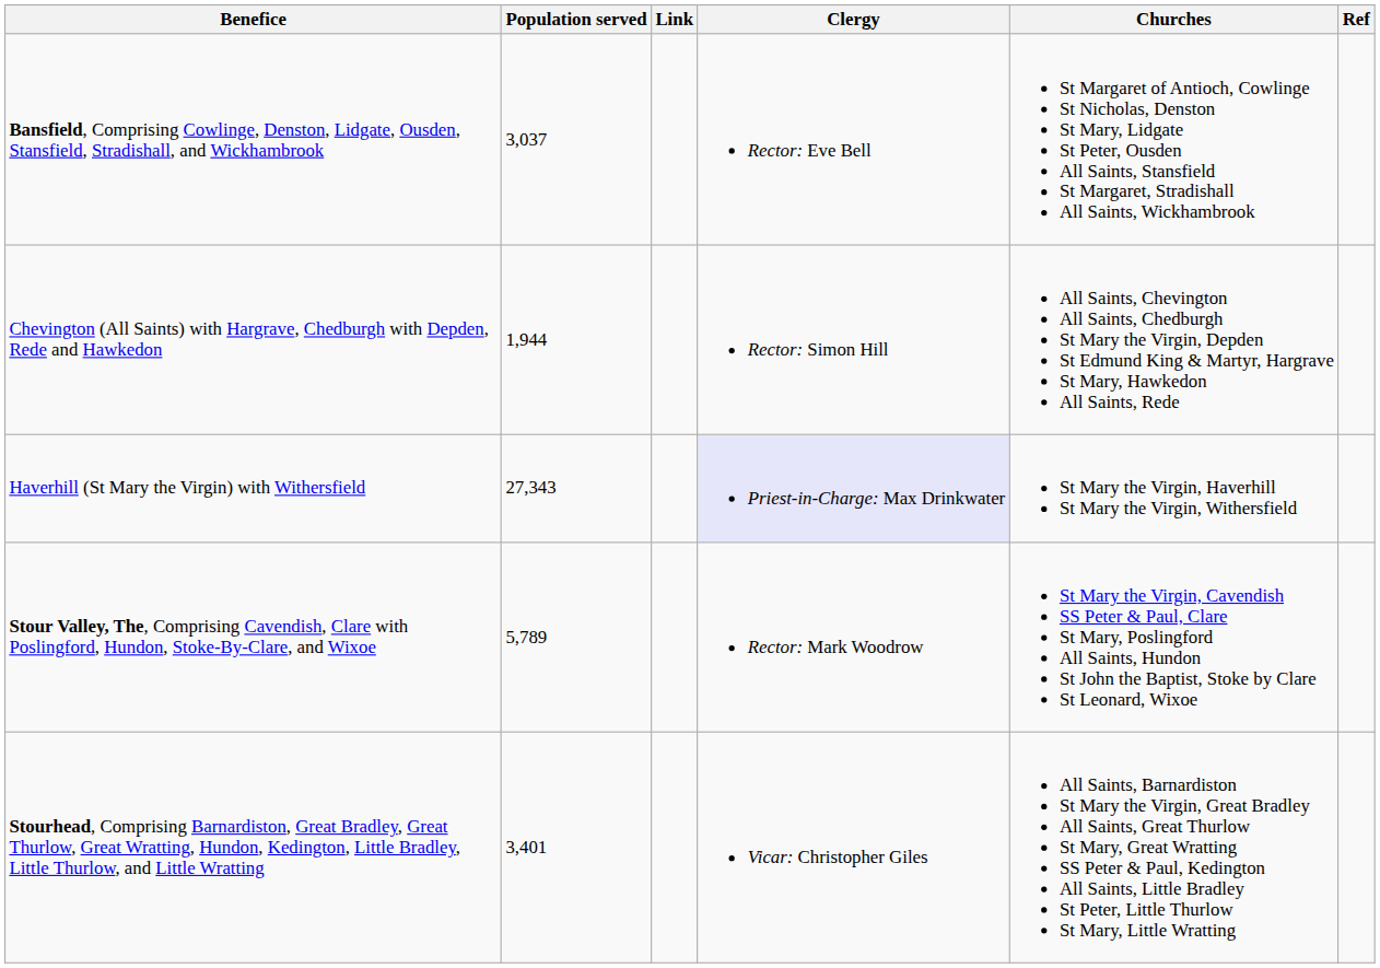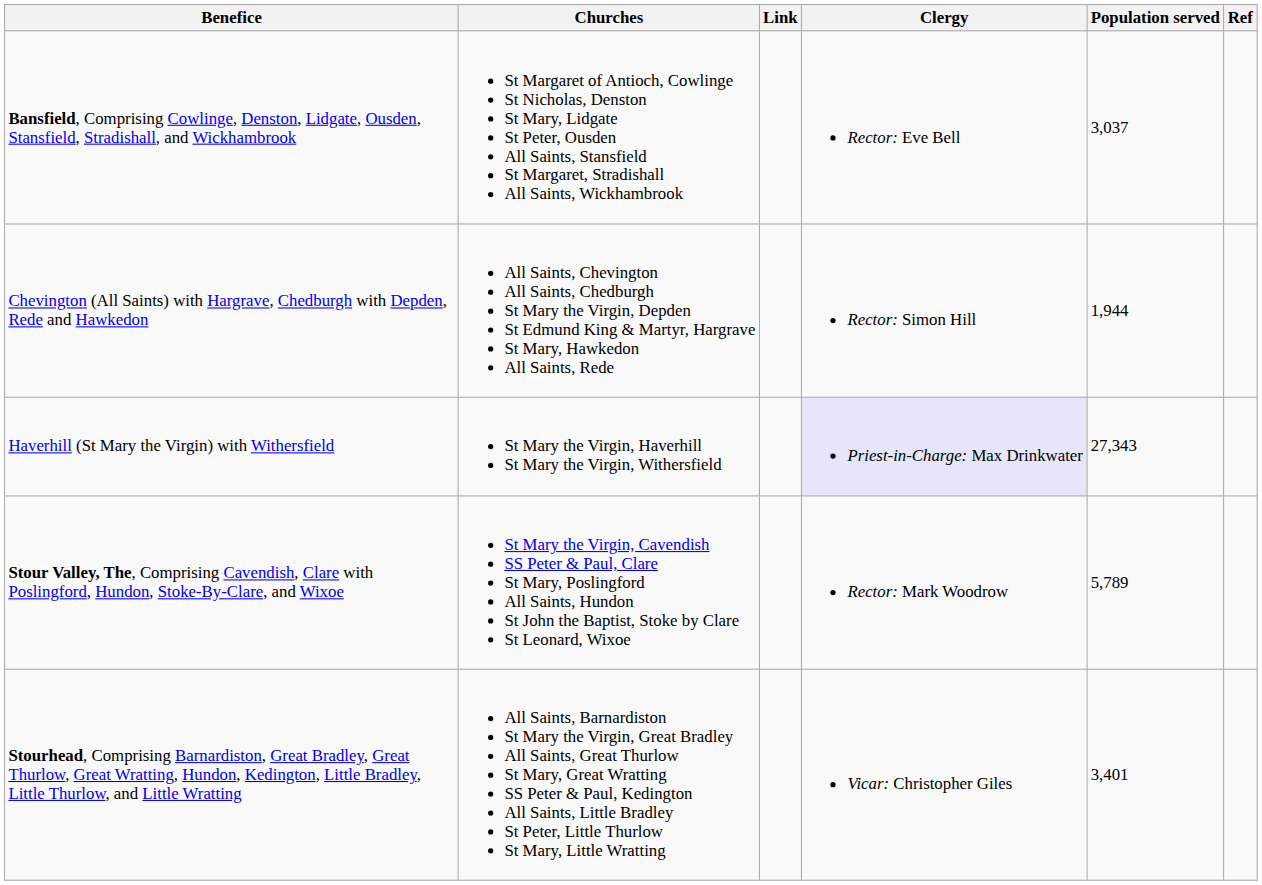 <table class="wikitable">
 <tr>
 <th width="425">Benefice</th>
-<th>Population served</th>
+<th>Churches</th>
 <th>Link</th>
 <th>Clergy</th>
-<th>Churches</th>
+<th>Population served</th>
 <th>Ref</th>
 </tr>
 <tr>
 <td><strong>Bansfield</strong>, Comprising <a href='#'>Cowlinge</a>, <a href='#'>Denston</a>, <a href='#'>Lidgate</a>, <a href='#'>Ousden</a>, <a href='#'>Stansfield</a>, <a href='#'>Stradishall</a>, and <a href='#'>Wickhambrook</a></td>
-<td>3,037</td>
+<td><br><ul><li>St Margaret of Antioch, Cowlinge</li><li>St Nicholas, Denston</li><li>St Mary, Lidgate</li><li>St Peter, Ousden</li><li>All Saints, Stansfield</li><li>St Margaret, Stradishall</li><li>All Saints, Wickhambrook</li></ul></td>
 <td></td>
 <td><br><ul><li><em>Rector:</em> Eve Bell</li></ul></td>
-<td><br><ul><li>St Margaret of Antioch, Cowlinge</li><li>St Nicholas, Denston</li><li>St Mary, Lidgate</li><li>St Peter, Ousden</li><li>All Saints, Stansfield</li><li>St Margaret, Stradishall</li><li>All Saints, Wickhambrook</li></ul></td>
+<td>3,037</td>
 <td></td>
 </tr>
 <tr>
 <td><a href='#'>Chevington</a> (All Saints) with <a href='#'>Hargrave</a>, <a href='#'>Chedburgh</a> with <a href='#'>Depden</a>, <a href='#'>Rede</a> and <a href='#'>Hawkedon</a></td>
-<td>1,944</td>
+<td><br><ul><li>All Saints, Chevington</li><li>All Saints, Chedburgh</li><li>St Mary the Virgin, Depden</li><li>St Edmund King & Martyr, Hargrave</li><li>St Mary, Hawkedon</li><li>All Saints, Rede</li></ul></td>
 <td></td>
 <td><br><ul><li><em>Rector:</em> Simon Hill</li></ul></td>
-<td><br><ul><li>All Saints, Chevington</li><li>All Saints, Chedburgh</li><li>St Mary the Virgin, Depden</li><li>St Edmund King & Martyr, Hargrave</li><li>St Mary, Hawkedon</li><li>All Saints, Rede</li></ul></td>
+<td>1,944</td>
 <td></td>
 </tr>
 <tr>
 <td><a href='#'>Haverhill</a> (St Mary the Virgin) with <a href='#'>Withersfield</a></td>
-<td>27,343</td>
+<td><br><ul><li>St Mary the Virgin, Haverhill</li><li>St Mary the Virgin, Withersfield</li></ul></td>
 <td></td>
 <td style="background: lavender;"><br><ul><li><em>Priest-in-Charge:</em> Max Drinkwater</li></ul></td>
-<td><br><ul><li>St Mary the Virgin, Haverhill</li><li>St Mary the Virgin, Withersfield</li></ul></td>
+<td>27,343</td>
 <td></td>
 </tr>
 <tr>
 <td><strong>Stour Valley, The</strong>, Comprising <a href='#'>Cavendish</a>, <a href='#'>Clare</a> with <a href='#'>Poslingford</a>, <a href='#'>Hundon</a>, <a href='#'>Stoke-By-Clare</a>, and <a href='#'>Wixoe</a></td>
-<td>5,789</td>
+<td><br><ul><li><a href='#'>St Mary the Virgin, Cavendish</a></li><li><a href='#'>SS Peter & Paul, Clare</a></li><li>St Mary, Poslingford</li><li>All Saints, Hundon</li><li>St John the Baptist, Stoke by Clare</li><li>St Leonard, Wixoe</li></ul></td>
 <td></td>
 <td><br><ul><li><em>Rector:</em> Mark Woodrow</li></ul></td>
-<td><br><ul><li><a href='#'>St Mary the Virgin, Cavendish</a></li><li><a href='#'>SS Peter & Paul, Clare</a></li><li>St Mary, Poslingford</li><li>All Saints, Hundon</li><li>St John the Baptist, Stoke by Clare</li><li>St Leonard, Wixoe</li></ul></td>
+<td>5,789</td>
 <td></td>
 </tr>
 <tr>
 <td><strong>Stourhead</strong>, Comprising <a href='#'>Barnardiston</a>, <a href='#'>Great Bradley</a>, <a href='#'>Great Thurlow</a>, <a href='#'>Great Wratting</a>, <a href='#'>Hundon</a>, <a href='#'>Kedington</a>, <a href='#'>Little Bradley</a>, <a href='#'>Little Thurlow</a>, and <a href='#'>Little Wratting</a></td>
-<td>3,401</td>
+<td><br><ul><li>All Saints, Barnardiston</li><li>St Mary the Virgin, Great Bradley</li><li>All Saints, Great Thurlow</li><li>St Mary, Great Wratting</li><li>SS Peter & Paul, Kedington</li><li>All Saints, Little Bradley</li><li>St Peter, Little Thurlow</li><li>St Mary, Little Wratting</li></ul></td>
 <td></td>
 <td><br><ul><li><em>Vicar:</em> Christopher Giles</li></ul></td>
-<td><br><ul><li>All Saints, Barnardiston</li><li>St Mary the Virgin, Great Bradley</li><li>All Saints, Great Thurlow</li><li>St Mary, Great Wratting</li><li>SS Peter & Paul, Kedington</li><li>All Saints, Little Bradley</li><li>St Peter, Little Thurlow</li><li>St Mary, Little Wratting</li></ul></td>
+<td>3,401</td>
 <td></td>
 </tr>
 </table>
